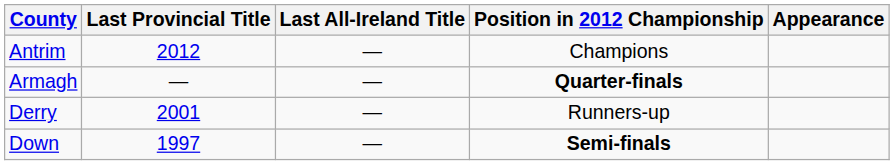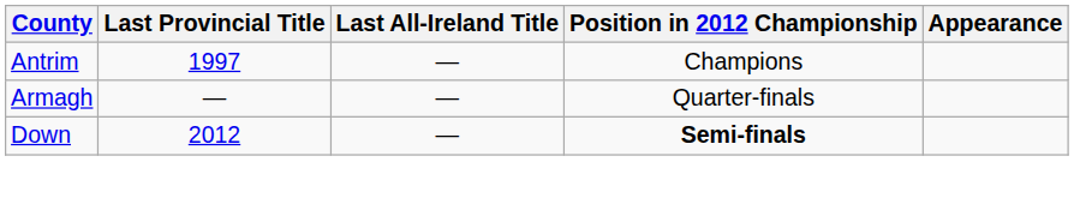 <table class="wikitable sortable" style="text-align:center">
 <tr>
 <th><a href='#'>County</a></th>
 <th>Last Provincial Title</th>
 <th>Last All-Ireland Title</th>
 <th>Position in <a href='#'>2012</a> Championship</th>
 <th>Appearance</th>
 </tr>
 <tr>
 <td style="text-align:left"> <a href='#'>Antrim</a></td>
-<td><a href='#'>2012</a></td>
+<td><a href='#'>1997</a></td>
 <td>—</td>
 <td>Champions</td>
 <td></td>
 </tr>
 <tr>
 <td style="text-align:left"> <a href='#'>Armagh</a></td>
 <td>—</td>
 <td>—</td>
-<td><strong>Quarter-finals</strong></td>
-<td></td>
-</tr>
-<tr>
-<td style="text-align:left"> <a href='#'>Derry</a></td>
-<td><a href='#'>2001</a></td>
-<td>—</td>
-<td>Runners-up</td>
+<td>Quarter-finals</td>
 <td></td>
 </tr>
 <tr>
 <td style="text-align:left"> <a href='#'>Down</a></td>
-<td><a href='#'>1997</a></td>
+<td><a href='#'>2012</a></td>
 <td>—</td>
 <td><strong>Semi-finals</strong></td>
 <td></td>
 </tr>
 </table>
